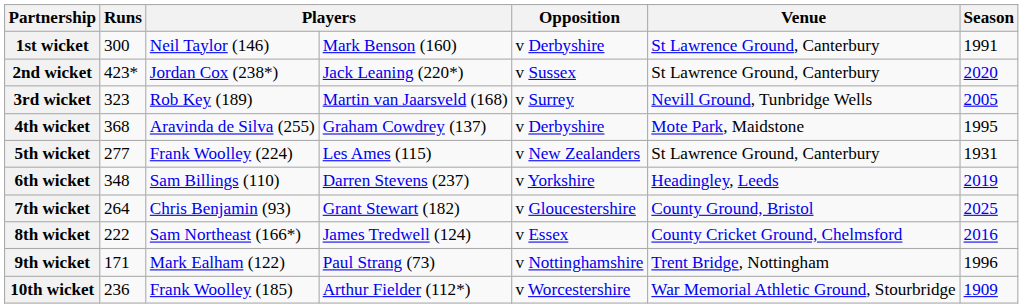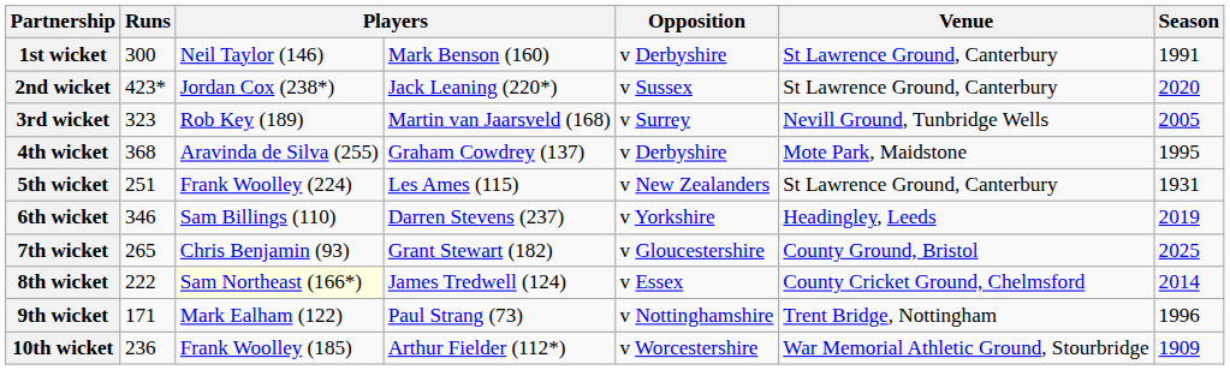 <table class="wikitable">
 <tr>
 <th>Partnership</th>
 <th>Runs</th>
 <th colspan="2">Players</th>
 <th>Opposition</th>
 <th>Venue</th>
 <th>Season</th>
 </tr>
 <tr>
 <th>1st wicket</th>
 <td>300</td>
 <td><a href='#'>Neil Taylor</a> (146)</td>
 <td><a href='#'>Mark Benson</a> (160)</td>
 <td>v <a href='#'>Derbyshire</a></td>
 <td><a href='#'>St Lawrence Ground</a>, Canterbury</td>
 <td>1991</td>
 </tr>
 <tr>
 <th>2nd wicket</th>
 <td>423*</td>
 <td><a href='#'>Jordan Cox</a> (238*)</td>
 <td><a href='#'>Jack Leaning</a> (220*)</td>
 <td>v <a href='#'>Sussex</a></td>
 <td>St Lawrence Ground, Canterbury</td>
 <td><a href='#'>2020</a></td>
 </tr>
 <tr>
 <th>3rd wicket</th>
 <td>323</td>
 <td><a href='#'>Rob Key</a> (189)</td>
 <td><a href='#'>Martin van Jaarsveld</a> (168)</td>
 <td>v <a href='#'>Surrey</a></td>
 <td><a href='#'>Nevill Ground</a>, Tunbridge Wells</td>
 <td><a href='#'>2005</a></td>
 </tr>
 <tr>
 <th>4th wicket</th>
 <td>368</td>
 <td><a href='#'>Aravinda de Silva</a> (255)</td>
 <td><a href='#'>Graham Cowdrey</a> (137)</td>
 <td>v <a href='#'>Derbyshire</a></td>
 <td><a href='#'>Mote Park</a>, Maidstone</td>
 <td>1995</td>
 </tr>
 <tr>
 <th>5th wicket</th>
-<td>277</td>
+<td>251</td>
 <td><a href='#'>Frank Woolley</a> (224)</td>
 <td><a href='#'>Les Ames</a> (115)</td>
 <td>v <a href='#'>New Zealanders</a></td>
 <td>St Lawrence Ground, Canterbury</td>
 <td>1931</td>
 </tr>
 <tr>
 <th>6th wicket</th>
-<td>348</td>
+<td>346</td>
 <td><a href='#'>Sam Billings</a> (110)</td>
 <td><a href='#'>Darren Stevens</a> (237)</td>
 <td>v <a href='#'>Yorkshire</a></td>
 <td><a href='#'>Headingley</a>, <a href='#'>Leeds</a></td>
 <td><a href='#'>2019</a></td>
 </tr>
 <tr>
 <th>7th wicket</th>
-<td>264</td>
+<td>265</td>
 <td><a href='#'>Chris Benjamin</a> (93)</td>
 <td><a href='#'>Grant Stewart</a> (182)</td>
 <td>v <a href='#'>Gloucestershire</a></td>
 <td><a href='#'>County Ground, Bristol</a></td>
 <td><a href='#'>2025</a></td>
 </tr>
 <tr>
 <th>8th wicket</th>
 <td>222</td>
-<td><a href='#'>Sam Northeast</a> (166*)</td>
+<td style="background: lightyellow;"><a href='#'>Sam Northeast</a> (166*)</td>
 <td><a href='#'>James Tredwell</a> (124)</td>
 <td>v <a href='#'>Essex</a></td>
 <td><a href='#'>County Cricket Ground, Chelmsford</a></td>
-<td><a href='#'>2016</a></td>
+<td><a href='#'>2014</a></td>
 </tr>
 <tr>
 <th>9th wicket</th>
 <td>171</td>
 <td><a href='#'>Mark Ealham</a> (122)</td>
 <td><a href='#'>Paul Strang</a> (73)</td>
 <td>v <a href='#'>Nottinghamshire</a></td>
 <td><a href='#'>Trent Bridge</a>, Nottingham</td>
 <td>1996</td>
 </tr>
 <tr>
 <th>10th wicket</th>
 <td>236</td>
 <td><a href='#'>Frank Woolley</a> (185)</td>
 <td><a href='#'>Arthur Fielder</a> (112*)</td>
 <td>v <a href='#'>Worcestershire</a></td>
 <td><a href='#'>War Memorial Athletic Ground</a>, Stourbridge</td>
 <td><a href='#'>1909</a></td>
 </tr>
 </table>
